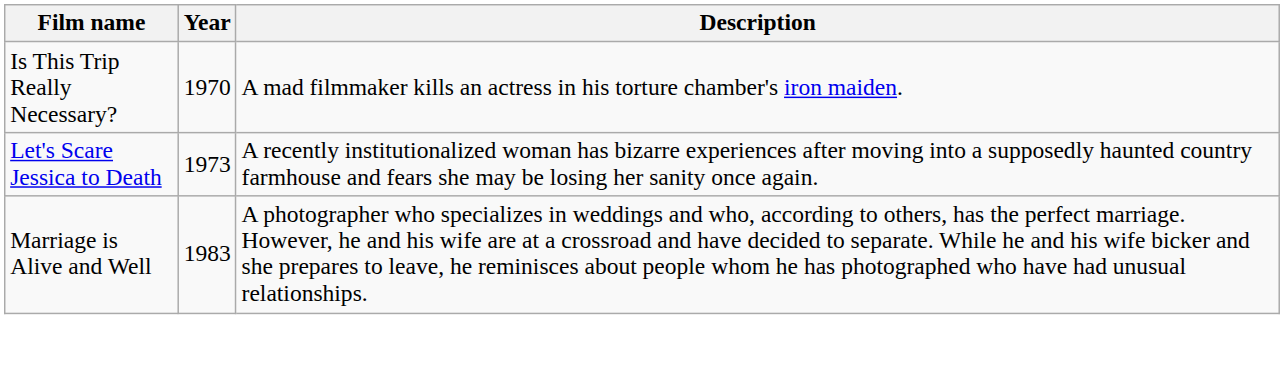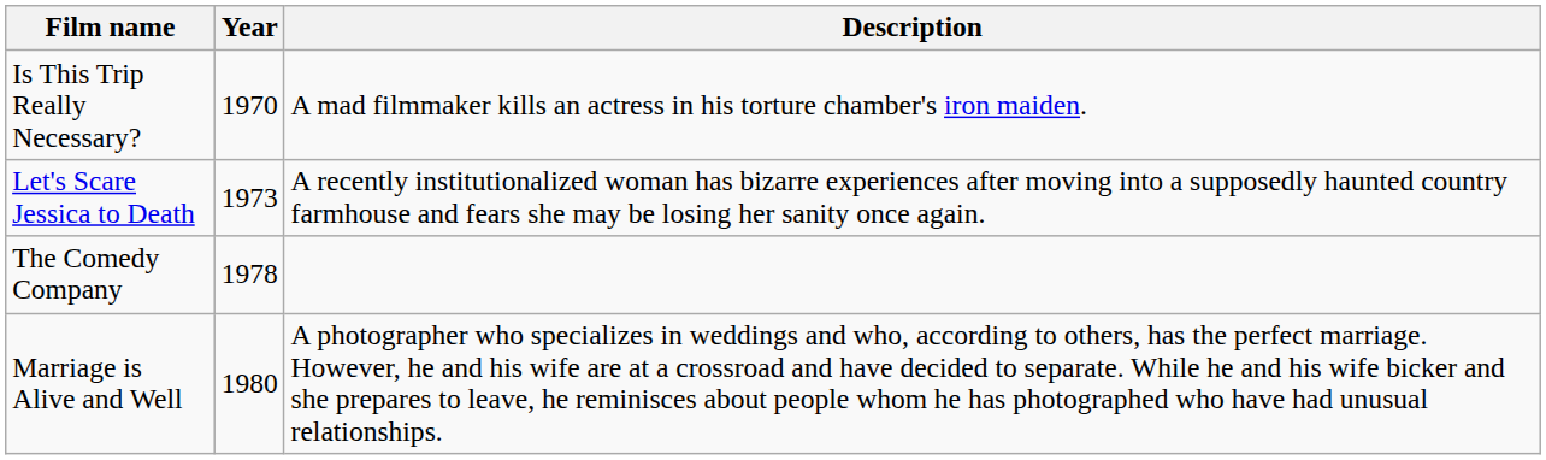 <table class="wikitable">
 <tr>
 <th>Film name</th>
 <th>Year</th>
 <th>Description</th>
 </tr>
 <tr>
 <td>Is This Trip Really Necessary?</td>
 <td>1970</td>
 <td>A mad filmmaker kills an actress in his torture chamber's <a href='#'>iron maiden</a>.</td>
 </tr>
 <tr>
 <td><a href='#'>Let's Scare Jessica to Death</a></td>
 <td>1973</td>
 <td>A recently institutionalized woman has bizarre experiences after moving into a supposedly haunted country farmhouse and fears she may be losing her sanity once again.</td>
 </tr>
 <tr>
+<td>The Comedy Company</td>
+<td>1978</td>
+<td></td>
+</tr>
+<tr>
 <td>Marriage is Alive and Well</td>
-<td>1983</td>
+<td>1980</td>
 <td>A photographer who specializes in weddings and who, according to others, has the perfect marriage. However, he and his wife are at a crossroad and have decided to separate. While he and his wife bicker and she prepares to leave, he reminisces about people whom he has photographed who have had unusual relationships.</td>
 </tr>
 </table>
